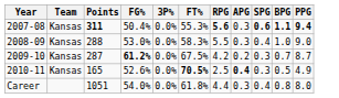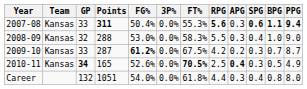 <table class="wikitable">
 <tr>
 <th>Year</th>
 <th>Team</th>
+<th>GP</th>
 <th>Points</th>
 <th>FG%</th>
 <th>3P%</th>
 <th>FT%</th>
 <th>RPG</th>
 <th>APG</th>
 <th>SPG</th>
 <th>BPG</th>
 <th>PPG</th>
 </tr>
 <tr>
 <td>2007-08</td>
 <td>Kansas</td>
+<td>33</td>
 <td><strong>311</strong></td>
 <td>50.4%</td>
 <td>0.0%</td>
 <td>55.3%</td>
 <td><strong>5.6</strong></td>
 <td>0.3</td>
 <td><strong>0.6</strong></td>
 <td><strong>1.1</strong></td>
 <td><strong>9.4</strong></td>
 </tr>
 <tr>
 <td>2008-09</td>
 <td>Kansas</td>
+<td>32</td>
 <td>288</td>
 <td>53.0%</td>
 <td>0.0%</td>
 <td>58.3%</td>
 <td>5.5</td>
 <td>0.3</td>
 <td>0.4</td>
 <td>1.0</td>
 <td>9.0</td>
 </tr>
 <tr>
 <td>2009-10</td>
 <td>Kansas</td>
+<td>33</td>
 <td>287</td>
 <td><strong>61.2%</strong></td>
 <td>0.0%</td>
 <td>67.5%</td>
 <td>4.2</td>
 <td>0.2</td>
 <td>0.3</td>
 <td>0.7</td>
 <td>8.7</td>
 </tr>
 <tr>
 <td>2010-11</td>
 <td>Kansas</td>
+<td><strong>34</strong></td>
 <td>165</td>
 <td>52.6%</td>
 <td>0.0%</td>
 <td><strong>70.5%</strong></td>
 <td>2.5</td>
 <td><strong>0.4</strong></td>
 <td>0.3</td>
 <td>0.5</td>
 <td>4.9</td>
 </tr>
 <tr>
 <td>Career</td>
 <td></td>
+<td>132</td>
 <td>1051</td>
 <td>54.0%</td>
 <td>0.0%</td>
 <td>61.8%</td>
 <td>4.4</td>
 <td>0.3</td>
 <td>0.4</td>
 <td>0.8</td>
 <td>8.0</td>
 </tr>
 </table>
